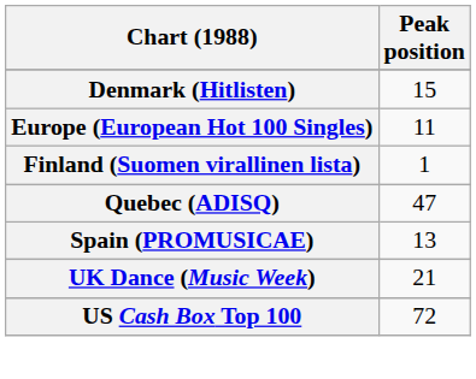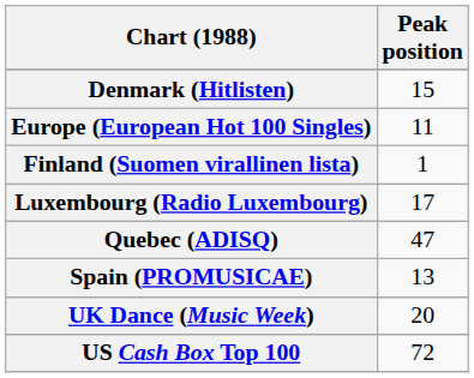 <table class="wikitable sortable plainrowheaders" style="text-align:center">
 <tr>
 <th scope="col">Chart (1988)</th>
 <th scope="col">Peak<br>position</th>
 </tr>
 <tr>
 </tr>
 <tr>
 <th scope="row">Denmark (<a href='#'>Hitlisten</a>)</th>
 <td>15</td>
 </tr>
 <tr>
 <th scope="row">Europe (<a href='#'>European Hot 100 Singles</a>)</th>
 <td>11</td>
 </tr>
 <tr>
 <th scope="row">Finland (<a href='#'>Suomen virallinen lista</a>)</th>
 <td>1</td>
 </tr>
 <tr>
 </tr>
 <tr>
 </tr>
 <tr>
+<th scope="row">Luxembourg (<a href='#'>Radio Luxembourg</a>)</th>
+<td align="center">17</td>
+</tr>
+<tr>
 </tr>
 <tr>
 <th scope="row">Quebec (<a href='#'>ADISQ</a>)</th>
 <td align="center">47</td>
 </tr>
 <tr>
 <th scope="row">Spain (<a href='#'>PROMUSICAE</a>)</th>
 <td align="center">13</td>
 </tr>
 <tr>
 </tr>
 <tr>
 </tr>
 <tr>
 <th scope="row"><a href='#'>UK Dance</a> (<em><a href='#'>Music Week</a></em>)</th>
-<td align="center">21</td>
+<td align="center">20</td>
 </tr>
 <tr>
 </tr>
 <tr>
 </tr>
 <tr>
 <th scope="row">US <a href='#'><em>Cash Box</em> Top 100</a></th>
 <td>72</td>
 </tr>
 <tr>
 </tr>
 </table>
